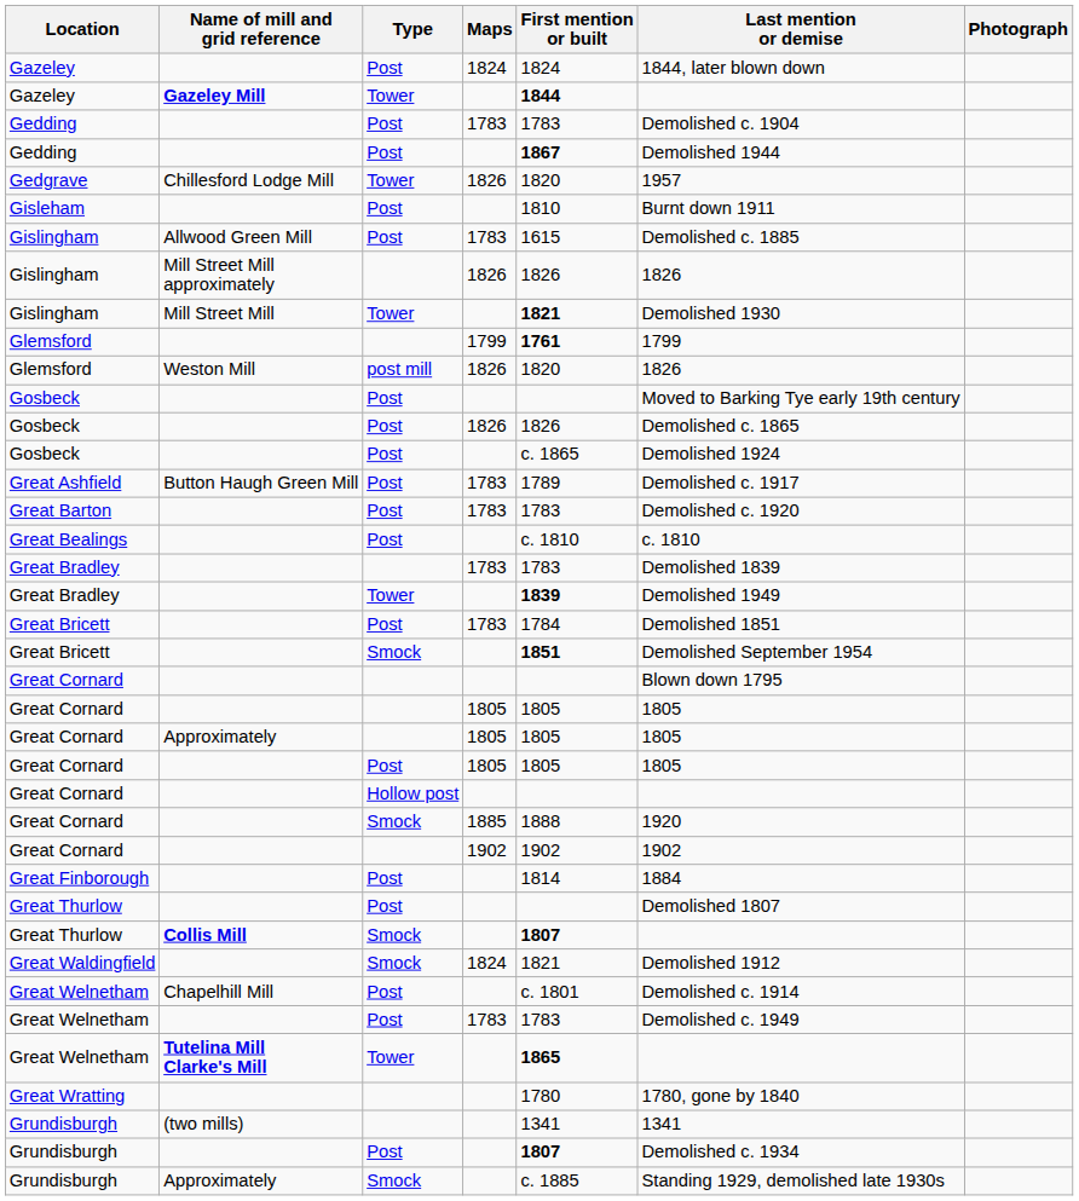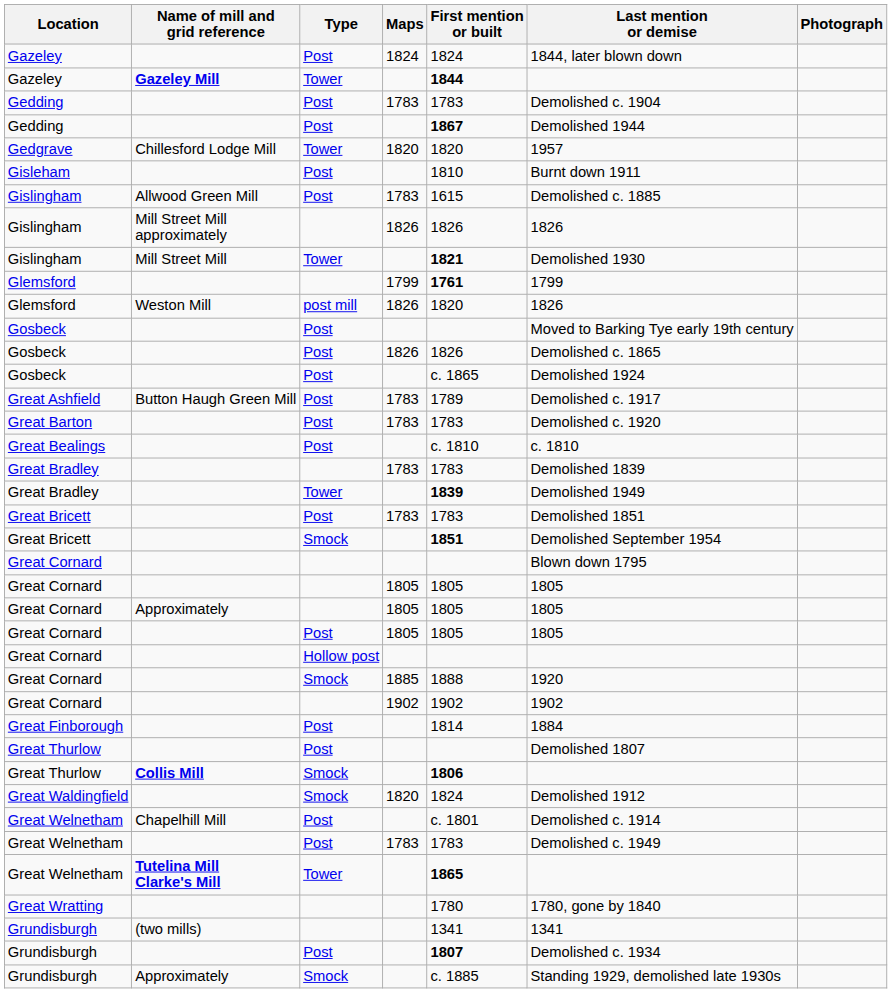 <table class="wikitable">
 <tr>
 <th>Location</th>
 <th>Name of mill and<br>grid reference</th>
 <th>Type</th>
 <th>Maps</th>
 <th>First mention<br>or built</th>
 <th>Last mention<br> or demise</th>
 <th>Photograph</th>
 </tr>
 <tr>
 <td><a href='#'>Gazeley</a></td>
 <td></td>
 <td><a href='#'>Post</a></td>
 <td>1824</td>
 <td>1824</td>
 <td>1844, later blown down</td>
 <td></td>
 </tr>
 <tr>
 <td>Gazeley</td>
 <td><strong><a href='#'>Gazeley Mill</a></strong><br></td>
 <td><a href='#'>Tower</a></td>
 <td></td>
 <td><strong>1844</strong></td>
 <td></td>
 <td></td>
 </tr>
 <tr>
 <td><a href='#'>Gedding</a></td>
 <td></td>
 <td><a href='#'>Post</a></td>
 <td>1783</td>
 <td>1783</td>
 <td>Demolished c. 1904</td>
 <td></td>
 </tr>
 <tr>
 <td>Gedding</td>
 <td></td>
 <td><a href='#'>Post</a></td>
 <td></td>
 <td><strong>1867</strong></td>
 <td>Demolished 1944</td>
 <td></td>
 </tr>
 <tr>
 <td><a href='#'>Gedgrave</a></td>
 <td>Chillesford Lodge Mill<br></td>
 <td><a href='#'>Tower</a></td>
-<td>1826</td>
+<td>1820</td>
 <td>1820</td>
 <td>1957</td>
 <td></td>
 </tr>
 <tr>
 <td><a href='#'>Gisleham</a></td>
 <td></td>
 <td><a href='#'>Post</a></td>
 <td></td>
 <td>1810</td>
 <td>Burnt down 1911</td>
 <td></td>
 </tr>
 <tr>
 <td><a href='#'>Gislingham</a></td>
 <td>Allwood Green Mill<br></td>
 <td><a href='#'>Post</a></td>
 <td>1783</td>
 <td>1615</td>
 <td>Demolished c. 1885</td>
 <td></td>
 </tr>
 <tr>
 <td>Gislingham</td>
 <td>Mill Street Mill<br>approximately<br></td>
 <td></td>
 <td>1826</td>
 <td>1826</td>
 <td>1826</td>
 <td></td>
 </tr>
 <tr>
 <td>Gislingham</td>
 <td>Mill Street Mill<br></td>
 <td><a href='#'>Tower</a></td>
 <td></td>
 <td><strong>1821</strong></td>
 <td>Demolished 1930</td>
 <td></td>
 </tr>
 <tr>
 <td><a href='#'>Glemsford</a></td>
 <td></td>
 <td></td>
 <td>1799</td>
 <td><strong>1761</strong></td>
 <td>1799</td>
 <td></td>
 </tr>
 <tr>
 <td>Glemsford</td>
 <td>Weston Mill<br></td>
 <td><a href='#'>post mill</a></td>
 <td>1826</td>
 <td>1820</td>
 <td>1826</td>
 <td></td>
 </tr>
 <tr>
 <td><a href='#'>Gosbeck</a></td>
 <td></td>
 <td><a href='#'>Post</a></td>
 <td></td>
 <td></td>
 <td>Moved to Barking Tye early 19th century</td>
 <td></td>
 </tr>
 <tr>
 <td>Gosbeck</td>
 <td></td>
 <td><a href='#'>Post</a></td>
 <td>1826</td>
 <td>1826</td>
 <td>Demolished c. 1865</td>
 <td></td>
 </tr>
 <tr>
 <td>Gosbeck</td>
 <td></td>
 <td><a href='#'>Post</a></td>
 <td></td>
 <td>c. 1865</td>
 <td>Demolished 1924<br></td>
 <td></td>
 </tr>
 <tr>
 <td><a href='#'>Great Ashfield</a></td>
 <td>Button Haugh Green Mill<br></td>
 <td><a href='#'>Post</a></td>
 <td>1783</td>
 <td>1789</td>
 <td>Demolished c. 1917</td>
 <td></td>
 </tr>
 <tr>
 <td><a href='#'>Great Barton</a></td>
 <td></td>
 <td><a href='#'>Post</a></td>
 <td>1783</td>
 <td>1783</td>
 <td>Demolished c. 1920</td>
 <td></td>
 </tr>
 <tr>
 <td><a href='#'>Great Bealings</a></td>
 <td></td>
 <td><a href='#'>Post</a></td>
 <td></td>
 <td>c. 1810</td>
 <td>c. 1810</td>
 <td></td>
 </tr>
 <tr>
 <td><a href='#'>Great Bradley</a></td>
 <td></td>
 <td></td>
 <td>1783</td>
 <td>1783</td>
 <td>Demolished 1839</td>
 <td></td>
 </tr>
 <tr>
 <td>Great Bradley</td>
 <td></td>
 <td><a href='#'>Tower</a></td>
 <td></td>
 <td><strong>1839</strong></td>
 <td>Demolished 1949</td>
 <td></td>
 </tr>
 <tr>
 <td><a href='#'>Great Bricett</a></td>
 <td></td>
 <td><a href='#'>Post</a></td>
 <td>1783</td>
-<td>1784</td>
+<td>1783</td>
 <td>Demolished 1851</td>
 <td></td>
 </tr>
 <tr>
 <td>Great Bricett</td>
 <td></td>
 <td><a href='#'>Smock</a></td>
 <td></td>
 <td><strong>1851</strong></td>
 <td>Demolished September 1954</td>
 <td></td>
 </tr>
 <tr>
 <td><a href='#'>Great Cornard</a></td>
 <td></td>
 <td></td>
 <td></td>
 <td></td>
 <td>Blown down 1795</td>
 <td></td>
 </tr>
 <tr>
 <td>Great Cornard</td>
 <td></td>
 <td></td>
 <td>1805</td>
 <td>1805</td>
 <td>1805</td>
 <td></td>
 </tr>
 <tr>
 <td>Great Cornard</td>
 <td>Approximately<br></td>
 <td></td>
 <td>1805</td>
 <td>1805</td>
 <td>1805</td>
 <td></td>
 </tr>
 <tr>
 <td>Great Cornard</td>
 <td></td>
 <td><a href='#'>Post</a></td>
 <td>1805</td>
 <td>1805</td>
 <td>1805</td>
 <td></td>
 </tr>
 <tr>
 <td>Great Cornard</td>
 <td></td>
 <td><a href='#'>Hollow post</a></td>
 <td></td>
 <td></td>
 <td></td>
 <td></td>
 </tr>
 <tr>
 <td>Great Cornard</td>
 <td></td>
 <td><a href='#'>Smock</a></td>
 <td>1885</td>
 <td>1888</td>
 <td>1920</td>
 <td></td>
 </tr>
 <tr>
 <td>Great Cornard</td>
 <td></td>
 <td></td>
 <td>1902</td>
 <td>1902</td>
 <td>1902</td>
 <td></td>
 </tr>
 <tr>
 <td><a href='#'>Great Finborough</a></td>
 <td></td>
 <td><a href='#'>Post</a></td>
 <td></td>
 <td>1814</td>
 <td>1884</td>
 <td></td>
 </tr>
 <tr>
 <td><a href='#'>Great Thurlow</a></td>
 <td></td>
 <td><a href='#'>Post</a></td>
 <td></td>
 <td></td>
 <td>Demolished 1807</td>
 <td></td>
 </tr>
 <tr>
 <td>Great Thurlow</td>
 <td><strong><a href='#'>Collis Mill</a></strong><br></td>
 <td><a href='#'>Smock</a></td>
 <td></td>
-<td><strong>1807</strong></td>
+<td><strong>1806</strong></td>
 <td></td>
 <td></td>
 </tr>
 <tr>
 <td><a href='#'>Great Waldingfield</a></td>
 <td></td>
 <td><a href='#'>Smock</a></td>
+<td>1820</td>
 <td>1824</td>
-<td>1821</td>
 <td>Demolished 1912</td>
 <td></td>
 </tr>
 <tr>
 <td><a href='#'>Great Welnetham</a></td>
 <td>Chapelhill Mill<br></td>
 <td><a href='#'>Post</a></td>
 <td></td>
 <td>c. 1801</td>
 <td>Demolished c. 1914</td>
 <td></td>
 </tr>
 <tr>
 <td>Great Welnetham</td>
 <td></td>
 <td><a href='#'>Post</a></td>
 <td>1783</td>
 <td>1783</td>
 <td>Demolished c. 1949</td>
 <td></td>
 </tr>
 <tr>
 <td>Great Welnetham</td>
 <td><strong><a href='#'>Tutelina Mill<br>Clarke's Mill</a></strong><br></td>
 <td><a href='#'>Tower</a></td>
 <td></td>
 <td><strong>1865</strong></td>
 <td></td>
 <td></td>
 </tr>
 <tr>
 <td><a href='#'>Great Wratting</a></td>
 <td></td>
 <td></td>
 <td></td>
 <td>1780</td>
 <td>1780, gone by 1840</td>
 <td></td>
 </tr>
 <tr>
 <td><a href='#'>Grundisburgh</a></td>
 <td>(two mills)</td>
 <td></td>
 <td></td>
 <td>1341</td>
 <td>1341</td>
 <td></td>
 </tr>
 <tr>
 <td>Grundisburgh</td>
 <td></td>
 <td><a href='#'>Post</a></td>
 <td></td>
 <td><strong>1807</strong></td>
 <td>Demolished c. 1934<br></td>
 <td></td>
 </tr>
 <tr>
 <td>Grundisburgh</td>
 <td>Approximately<br></td>
 <td><a href='#'>Smock</a></td>
 <td></td>
 <td>c. 1885</td>
 <td>Standing 1929, demolished late 1930s</td>
 <td></td>
 </tr>
 </table>
